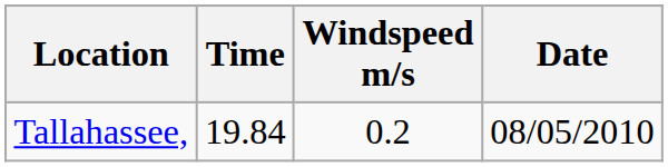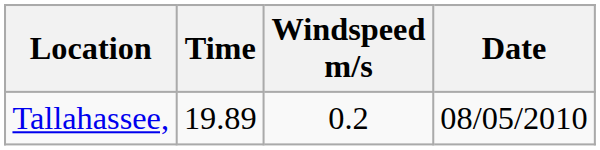 <table class="wikitable" style= "text-align: center">
 <tr>
 <th>Location</th>
 <th>Time</th>
 <th>Windspeed<br>m/s</th>
 <th>Date</th>
 </tr>
 <tr>
 <td><a href='#'>Tallahassee, </a></td>
-<td>19.84</td>
+<td>19.89</td>
 <td>0.2</td>
 <td>08/05/2010</td>
 </tr>
 </table>
